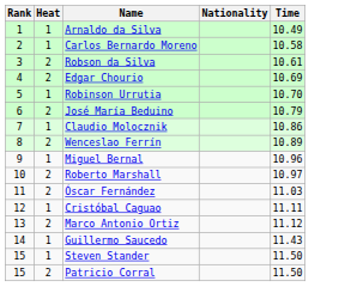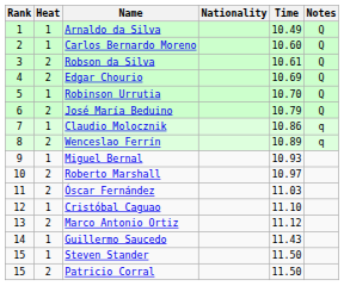 <table class="wikitable sortable" style="text-align:center">
 <tr>
 <th>Rank</th>
 <th>Heat</th>
 <th>Name</th>
 <th>Nationality</th>
 <th>Time</th>
+<th>Notes</th>
 </tr>
 <tr bgcolor=ccffcc>
 <td>1</td>
 <td>1</td>
 <td align=left><a href='#'>Arnaldo da Silva</a></td>
 <td align=left></td>
 <td>10.49</td>
+<td>Q</td>
 </tr>
 <tr bgcolor=ccffcc>
 <td>2</td>
 <td>1</td>
 <td align=left><a href='#'>Carlos Bernardo Moreno</a></td>
 <td align=left></td>
-<td>10.58</td>
+<td>10.60</td>
+<td>Q</td>
 </tr>
 <tr bgcolor=ccffcc>
 <td>3</td>
 <td>2</td>
 <td align=left><a href='#'>Robson da Silva</a></td>
 <td align=left></td>
 <td>10.61</td>
+<td>Q</td>
 </tr>
 <tr bgcolor=ccffcc>
 <td>4</td>
 <td>2</td>
 <td align=left><a href='#'>Edgar Chourio</a></td>
 <td align=left></td>
 <td>10.69</td>
+<td>Q</td>
 </tr>
 <tr bgcolor=ccffcc>
 <td>5</td>
 <td>1</td>
 <td align=left><a href='#'>Robinson Urrutia</a></td>
 <td align=left></td>
 <td>10.70</td>
+<td>Q</td>
 </tr>
 <tr bgcolor=ccffcc>
 <td>6</td>
 <td>2</td>
 <td align=left><a href='#'>José María Beduino</a></td>
 <td align=left></td>
 <td>10.79</td>
+<td>Q</td>
 </tr>
 <tr bgcolor=ddffdd>
 <td>7</td>
 <td>1</td>
 <td align=left><a href='#'>Claudio Molocznik</a></td>
 <td align=left></td>
 <td>10.86</td>
+<td>q</td>
 </tr>
 <tr bgcolor=ddffdd>
 <td>8</td>
 <td>2</td>
 <td align=left><a href='#'>Wenceslao Ferrín</a></td>
 <td align=left></td>
 <td>10.89</td>
+<td>q</td>
 </tr>
 <tr>
 <td>9</td>
 <td>1</td>
 <td align=left><a href='#'>Miguel Bernal</a></td>
 <td align=left></td>
-<td>10.96</td>
+<td>10.93</td>
+<td></td>
 </tr>
 <tr>
 <td>10</td>
 <td>2</td>
 <td align=left><a href='#'>Roberto Marshall</a></td>
 <td align=left></td>
 <td>10.97</td>
+<td></td>
 </tr>
 <tr>
 <td>11</td>
 <td>2</td>
 <td align=left><a href='#'>Óscar Fernández</a></td>
 <td align=left></td>
 <td>11.03</td>
+<td></td>
 </tr>
 <tr>
 <td>12</td>
 <td>1</td>
 <td align=left><a href='#'>Cristóbal Caguao</a></td>
 <td align=left></td>
-<td>11.11</td>
+<td>11.10</td>
+<td></td>
 </tr>
 <tr>
 <td>13</td>
 <td>2</td>
 <td align=left><a href='#'>Marco Antonio Ortiz</a></td>
 <td align=left></td>
 <td>11.12</td>
+<td></td>
 </tr>
 <tr>
 <td>14</td>
 <td>1</td>
 <td align=left><a href='#'>Guillermo Saucedo</a></td>
 <td align=left></td>
 <td>11.43</td>
+<td></td>
 </tr>
 <tr>
 <td>15</td>
 <td>1</td>
 <td align=left><a href='#'>Steven Stander</a></td>
 <td align=left></td>
 <td>11.50</td>
+<td></td>
 </tr>
 <tr>
 <td>15</td>
 <td>2</td>
 <td align=left><a href='#'>Patricio Corral</a></td>
 <td align=left></td>
 <td>11.50</td>
+<td></td>
 </tr>
 </table>
